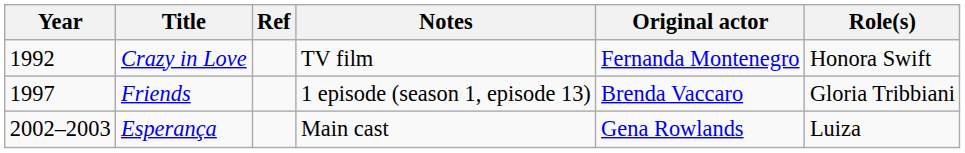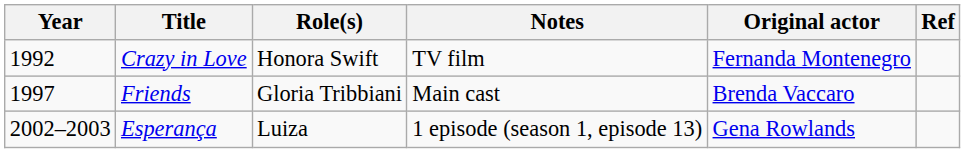 <table class="wikitable plainrowheaders sortable">
 <tr>
 <th scope="col">Year</th>
 <th scope="col">Title</th>
-<th scope="col" class="unsortable">Ref</th>
+<th scope="col">Role(s)</th>
 <th scope="col">Notes</th>
 <th scope="col">Original actor</th>
-<th scope="col">Role(s)</th>
+<th scope="col" class="unsortable">Ref</th>
 </tr>
 <tr>
 <td>1992</td>
 <td><em><a href='#'>Crazy in Love</a></em></td>
-<td></td>
+<td>Honora Swift</td>
 <td>TV film</td>
 <td><a href='#'>Fernanda Montenegro</a></td>
-<td>Honora Swift</td>
+<td></td>
 </tr>
 <tr>
 <td>1997</td>
 <td><em><a href='#'>Friends</a></em></td>
+<td>Gloria Tribbiani</td>
+<td>Main cast</td>
+<td><a href='#'>Brenda Vaccaro</a></td>
 <td></td>
-<td>1 episode (season 1, episode 13)</td>
-<td><a href='#'>Brenda Vaccaro</a></td>
-<td>Gloria Tribbiani</td>
 </tr>
 <tr>
 <td>2002–2003</td>
 <td><em><a href='#'>Esperança</a></em></td>
+<td>Luiza</td>
+<td>1 episode (season 1, episode 13)</td>
+<td><a href='#'>Gena Rowlands</a></td>
 <td></td>
-<td>Main cast</td>
-<td><a href='#'>Gena Rowlands</a></td>
-<td>Luiza</td>
 </tr>
 </table>
